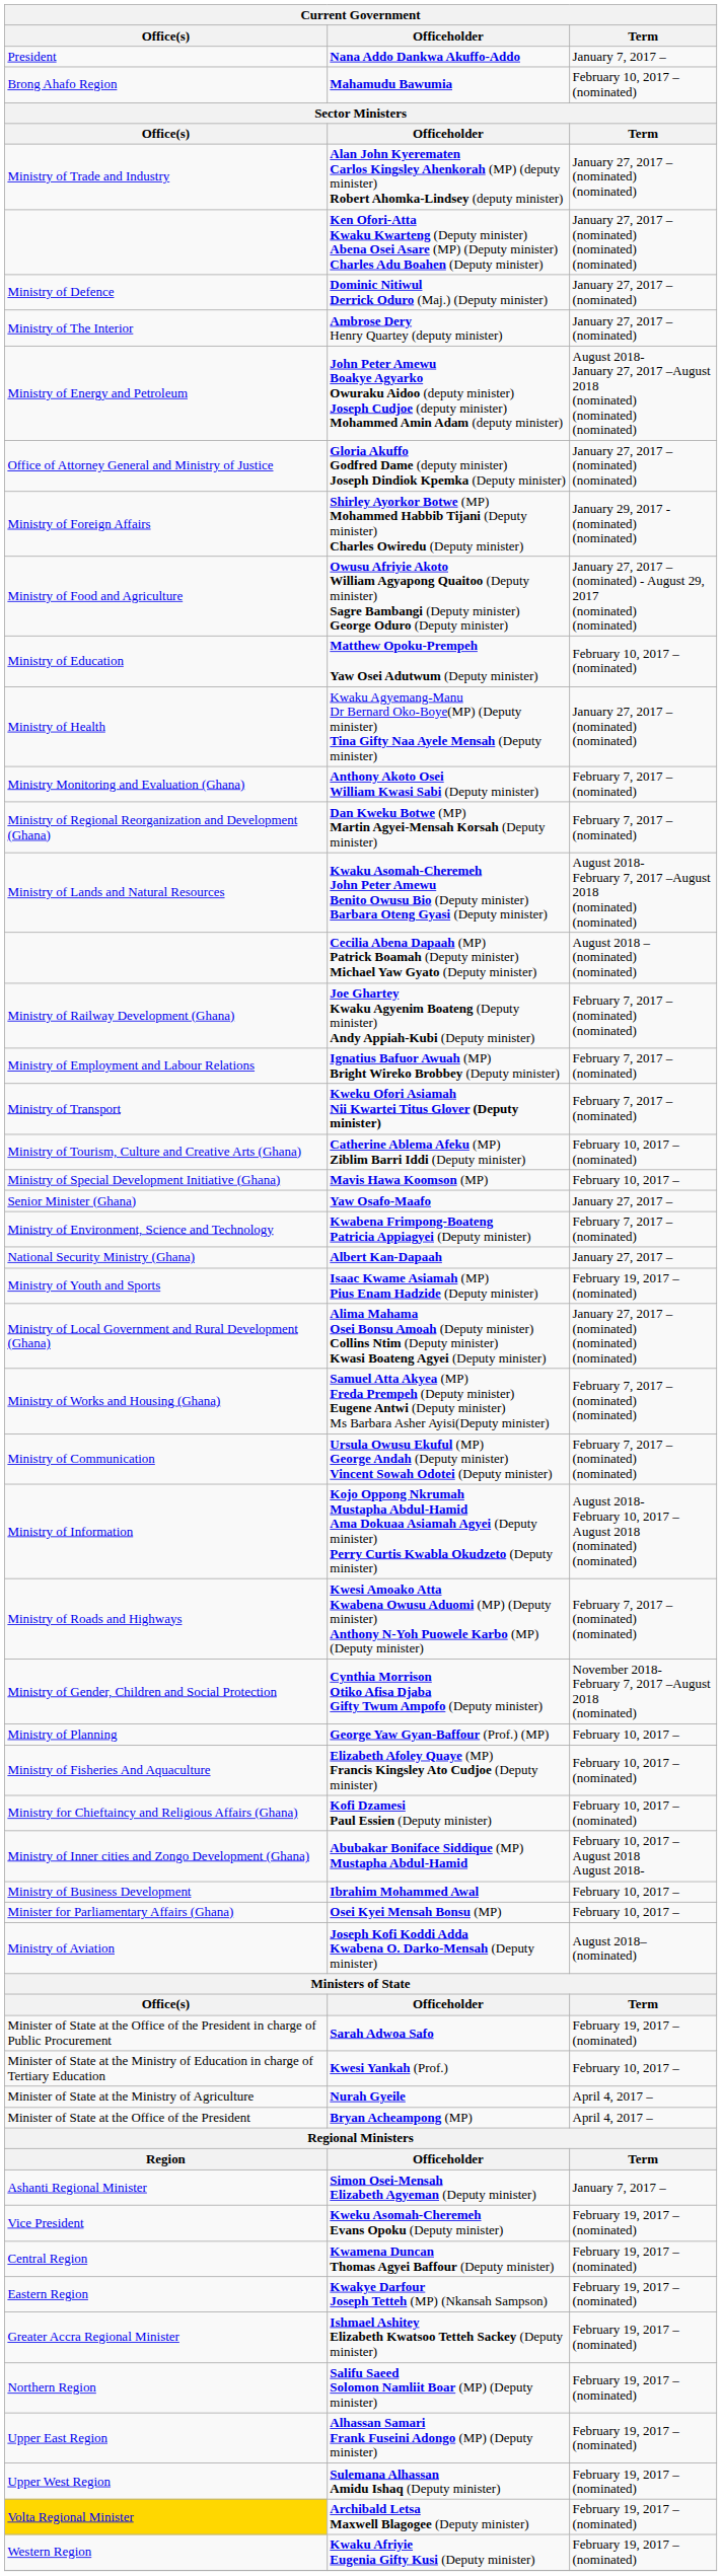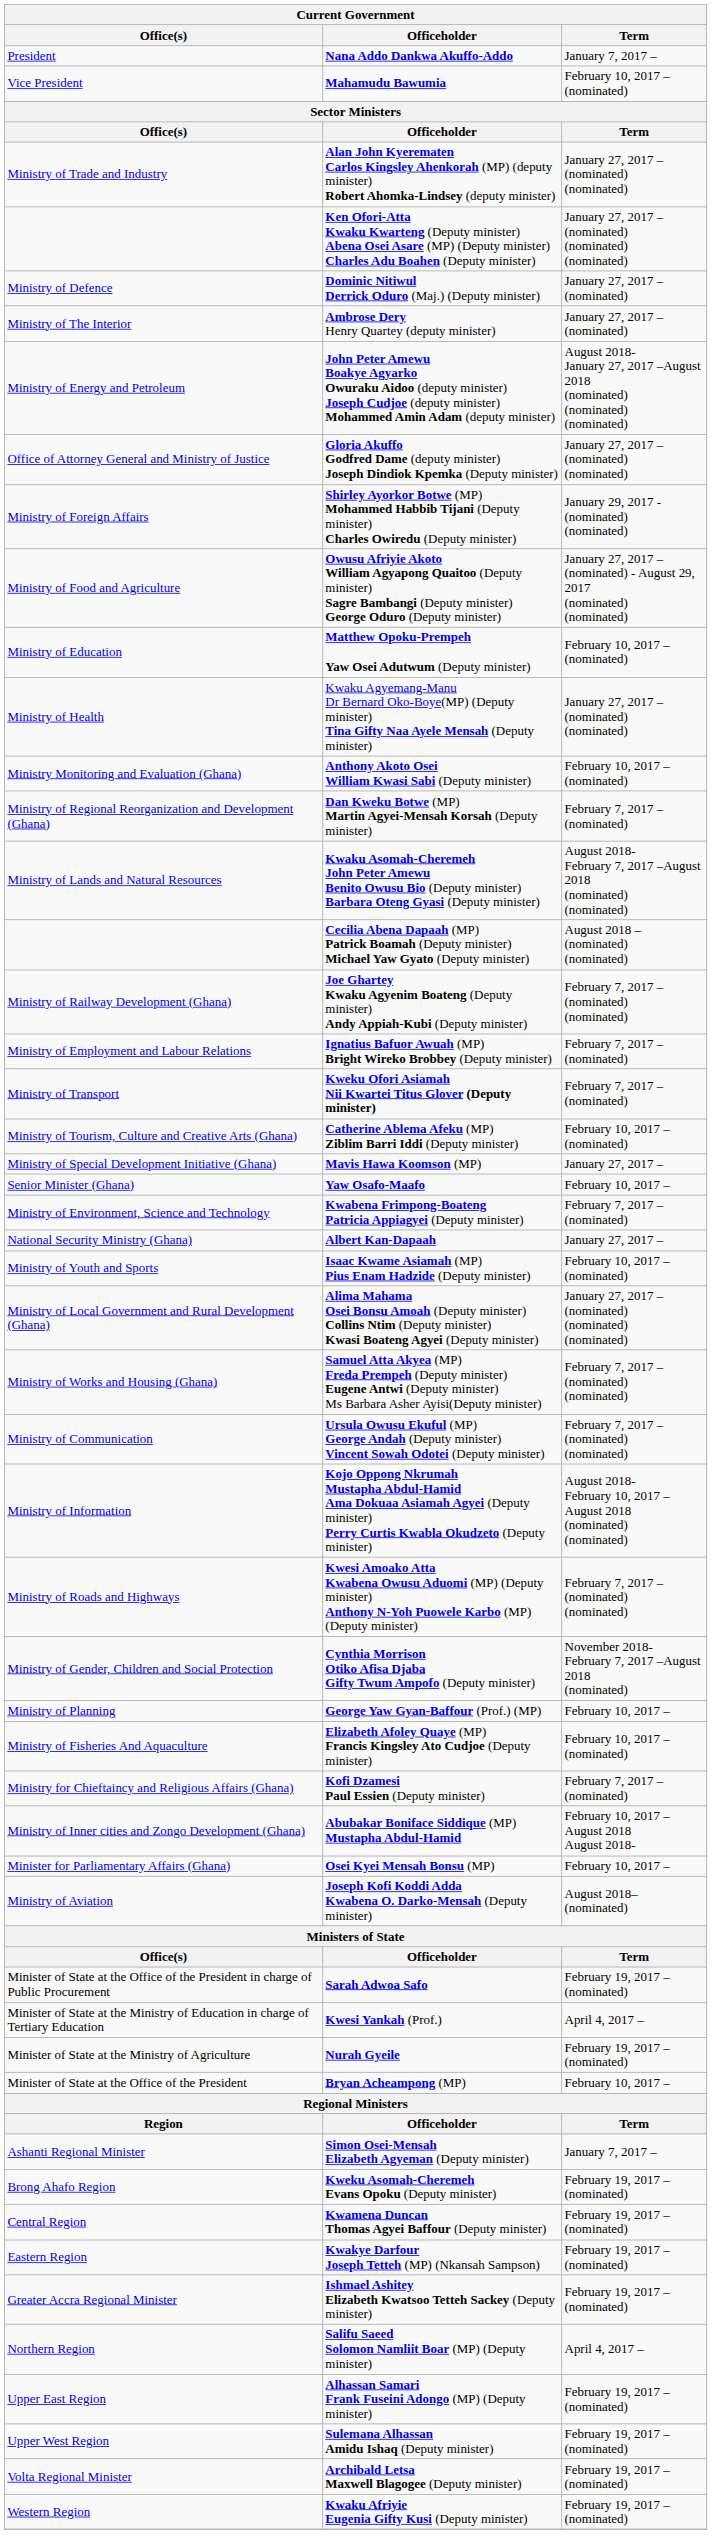 <table class="wikitable">
 <tr>
 <th colspan=3 bgcolor=ccccff>Current Government</th>
 </tr>
 <tr>
 <th>Office(s)</th>
 <th>Officeholder</th>
 <th>Term</th>
 </tr>
 <tr>
 <td><a href='#'>President</a></td>
 <td><strong><a href='#'>Nana Addo Dankwa Akuffo-Addo</a></strong></td>
 <td>January 7, 2017 –</td>
 </tr>
 <tr>
-<td><a href='#'>Brong Ahafo Region</a></td>
+<td><a href='#'>Vice President</a></td>
 <td><strong><a href='#'>Mahamudu Bawumia</a></strong></td>
 <td>February 10, 2017 –<br>(nominated)</td>
 </tr>
 <tr>
 <th colspan=3 bgcolor=ccccff>Sector Ministers</th>
 </tr>
 <tr>
 <th>Office(s)</th>
 <th>Officeholder</th>
 <th>Term<br></th>
 </tr>
 <tr>
 <td><a href='#'>Ministry of Trade and Industry</a></td>
 <td><strong><a href='#'>Alan John Kyerematen</a></strong><br><strong><a href='#'>Carlos Kingsley Ahenkorah</a></strong> (MP) (deputy minister)<br><strong>Robert Ahomka-Lindsey</strong> (deputy minister)</td>
 <td>January 27, 2017 –<br>(nominated)<br>(nominated)</td>
 </tr>
 <tr>
 <td></td>
 <td><strong><a href='#'>Ken Ofori-Atta</a></strong><br><strong><a href='#'>Kwaku Kwarteng</a></strong> (Deputy minister)<br><strong><a href='#'>Abena Osei Asare</a></strong> (MP) (Deputy minister)<br><strong><a href='#'>Charles Adu Boahen</a></strong> (Deputy minister)</td>
 <td>January 27, 2017 –<br>(nominated)<br>(nominated)<br>(nominated)</td>
 </tr>
 <tr>
 <td><a href='#'>Ministry of Defence</a></td>
 <td><strong><a href='#'>Dominic Nitiwul</a></strong><br><strong><a href='#'>Derrick Oduro</a></strong> (Maj.) (Deputy minister)</td>
 <td>January 27, 2017 –<br>(nominated)</td>
 </tr>
 <tr>
 <td><a href='#'>Ministry of The Interior</a></td>
 <td><strong><a href='#'>Ambrose Dery</a></strong><br>Henry Quartey (deputy minister)</td>
 <td>January 27, 2017 –<br>(nominated)</td>
 </tr>
 <tr>
 <td><a href='#'>Ministry of Energy and Petroleum</a></td>
 <td><strong><a href='#'>John Peter Amewu</a></strong><br><strong><a href='#'>Boakye Agyarko</a></strong> <br><strong>Owuraku Aidoo</strong> (deputy minister)<br><strong><a href='#'>Joseph Cudjoe</a></strong> (deputy minister)<br><strong>Mohammed Amin Adam</strong> (deputy minister)</td>
 <td>August 2018-<br>January 27, 2017 –August 2018<br>(nominated)<br>(nominated)<br>(nominated)</td>
 </tr>
 <tr>
 <td><a href='#'>Office of Attorney General and Ministry of Justice</a></td>
 <td><strong><a href='#'>Gloria Akuffo</a></strong><br><strong>Godfred Dame</strong> (deputy minister)<br><strong>Joseph Dindiok Kpemka</strong> (Deputy minister)</td>
 <td>January 27, 2017 –<br>(nominated)<br>(nominated)</td>
 </tr>
 <tr>
 <td><a href='#'>Ministry of Foreign Affairs</a></td>
 <td><strong><a href='#'>Shirley Ayorkor Botwe</a></strong> (MP)<br><strong>Mohammed Habbib Tijani</strong> (Deputy minister)<br><strong>Charles Owiredu</strong> (Deputy minister)</td>
 <td>January 29, 2017 -<br>(nominated)<br>(nominated)</td>
 </tr>
 <tr>
 <td><a href='#'>Ministry of Food and Agriculture</a></td>
 <td><strong><a href='#'>Owusu Afriyie Akoto</a></strong> <br><strong>William Agyapong Quaitoo</strong> (Deputy minister)<br><strong>Sagre Bambangi</strong> (Deputy minister)<br><strong>George Oduro</strong> (Deputy minister)</td>
 <td>January 27, 2017 –<br>(nominated) - August 29, 2017<br>(nominated)<br>(nominated)</td>
 </tr>
 <tr>
 <td><a href='#'>Ministry of Education</a></td>
 <td><strong><a href='#'>Matthew Opoku-Prempeh</a></strong><br><strong><br>Yaw Osei Adutwum</strong> (Deputy minister)</td>
 <td>February 10, 2017 –<br>(nominated)</td>
 </tr>
 <tr>
 <td><a href='#'>Ministry of Health</a></td>
 <td><a href='#'>Kwaku Agyemang-Manu</a><br><a href='#'>Dr Bernard Oko-Boye</a>(MP) (Deputy minister)<br><strong><a href='#'>Tina Gifty Naa Ayele Mensah</a></strong> (Deputy minister)</td>
 <td>January 27, 2017 –<br>(nominated)<br>(nominated)</td>
 </tr>
 <tr>
 <td><a href='#'>Ministry Monitoring and Evaluation (Ghana)</a></td>
 <td><strong><a href='#'>Anthony Akoto Osei</a></strong> <br><strong><a href='#'>William Kwasi Sabi</a></strong> (Deputy minister)</td>
-<td>February 7, 2017 –<br>(nominated)</td>
+<td>February 10, 2017 –<br>(nominated)</td>
 </tr>
 <tr>
 <td><a href='#'>Ministry of Regional Reorganization and Development (Ghana)</a></td>
 <td><strong><a href='#'>Dan Kweku Botwe</a></strong> (MP)<br><strong>Martin Agyei-Mensah Korsah</strong> (Deputy minister)</td>
 <td>February 7, 2017 –<br>(nominated)</td>
 </tr>
 <tr>
 <td><a href='#'>Ministry of Lands and Natural Resources</a></td>
 <td><a href='#'><strong>Kwaku Asomah-Cheremeh</strong></a><br><strong><a href='#'>John Peter Amewu</a></strong><br><strong><a href='#'>Benito Owusu Bio</a></strong> (Deputy minister)<br><strong><a href='#'>Barbara Oteng Gyasi</a></strong> (Deputy minister)</td>
 <td>August 2018-<br>February 7, 2017 –August 2018<br>(nominated)<br>(nominated)</td>
 </tr>
 <tr>
 <td></td>
 <td><strong><a href='#'>Cecilia Abena Dapaah</a></strong> (MP)<br><strong>Patrick Boamah</strong> (Deputy minister)<br><strong>Michael Yaw Gyato</strong> (Deputy minister)</td>
 <td>August 2018 –<br>(nominated)<br>(nominated)</td>
 </tr>
 <tr>
 <td><a href='#'>Ministry of Railway Development (Ghana)</a></td>
 <td><strong><a href='#'>Joe Ghartey</a></strong><br><strong>Kwaku Agyenim Boateng</strong> (Deputy minister)<br><strong>Andy Appiah-Kubi</strong> (Deputy minister)</td>
 <td>February 7, 2017 –<br>(nominated)<br>(nominated)</td>
 </tr>
 <tr>
 <td><a href='#'>Ministry of Employment and Labour Relations</a></td>
 <td><strong><a href='#'>Ignatius Bafuor Awuah</a></strong> (MP)<br><strong>Bright Wireko Brobbey</strong> (Deputy minister)</td>
 <td>February 7, 2017 –<br>(nominated)</td>
 </tr>
 <tr>
 <td><a href='#'>Ministry of Transport</a></td>
 <td><a href='#'><strong>Kweku Ofori Asiamah</strong></a><strong></strong><strong><br><a href='#'>Nii Kwartei Titus Glover</a> (Deputy minister)</strong></td>
 <td>February 7, 2017 –<br>(nominated)</td>
 </tr>
 <tr>
 <td><a href='#'>Ministry of Tourism, Culture and Creative Arts (Ghana)</a></td>
 <td><strong><a href='#'>Catherine Ablema Afeku</a></strong> (MP)<br><strong>Ziblim Barri Iddi</strong> (Deputy minister)</td>
 <td>February 10, 2017 –<br>(nominated)</td>
 </tr>
 <tr>
 <td><a href='#'>Ministry of Special Development Initiative (Ghana)</a></td>
 <td><strong><a href='#'>Mavis Hawa Koomson</a></strong> (MP)</td>
-<td>February 10, 2017 –</td>
+<td>January 27, 2017 –</td>
 </tr>
 <tr>
 <td><a href='#'>Senior Minister (Ghana)</a></td>
 <td><strong><a href='#'>Yaw Osafo-Maafo</a></strong></td>
-<td>January 27, 2017 –</td>
+<td>February 10, 2017 –</td>
 </tr>
 <tr>
 <td><a href='#'>Ministry of Environment, Science and Technology</a></td>
 <td><strong><a href='#'>Kwabena Frimpong-Boateng</a></strong><br><strong><a href='#'>Patricia Appiagyei</a></strong> (Deputy minister)</td>
 <td>February 7, 2017 –<br>(nominated)</td>
 </tr>
 <tr>
 <td><a href='#'>National Security Ministry (Ghana)</a></td>
 <td><strong><a href='#'>Albert Kan-Dapaah</a></strong></td>
 <td>January 27, 2017 –</td>
 </tr>
 <tr>
 <td><a href='#'>Ministry of Youth and Sports</a></td>
 <td><strong><a href='#'>Isaac Kwame Asiamah</a></strong> (MP)<br><strong><a href='#'>Pius Enam Hadzide</a></strong> (Deputy minister)</td>
-<td>February 19, 2017 –<br>(nominated)</td>
+<td>February 10, 2017 –<br>(nominated)</td>
 </tr>
 <tr>
 <td><a href='#'>Ministry of Local Government and Rural Development (Ghana)</a></td>
 <td><strong><a href='#'>Alima Mahama</a></strong><br><strong><a href='#'>Osei Bonsu Amoah</a></strong> (Deputy minister)<br><strong>Collins Ntim</strong> (Deputy minister)<br><strong>Kwasi Boateng Agyei</strong> (Deputy minister)</td>
 <td>January 27, 2017 –<br>(nominated)<br>(nominated)<br>(nominated)</td>
 </tr>
 <tr>
 <td><a href='#'>Ministry of Works and Housing (Ghana)</a></td>
 <td><strong><a href='#'>Samuel Atta Akyea</a></strong> (MP)<br><strong><a href='#'>Freda Prempeh</a></strong> (Deputy minister)<br><strong>Eugene Antwi</strong> (Deputy minister)<br>Ms Barbara Asher Ayisi(Deputy minister)</td>
 <td>February 7, 2017 –<br>(nominated)<br>(nominated)</td>
 </tr>
 <tr>
 <td><a href='#'>Ministry of Communication</a></td>
 <td><strong><a href='#'>Ursula Owusu Ekuful</a></strong> (MP)<br><strong><a href='#'>George Andah</a></strong> (Deputy minister)<br><strong><a href='#'>Vincent Sowah Odotei</a></strong> (Deputy minister)</td>
 <td>February 7, 2017 –<br>(nominated)<br>(nominated)</td>
 </tr>
 <tr>
 <td><a href='#'>Ministry of Information</a></td>
 <td><strong><a href='#'>Kojo Oppong Nkrumah</a></strong><br><strong><a href='#'>Mustapha Abdul-Hamid</a></strong><br><strong><a href='#'>Ama Dokuaa Asiamah Agyei</a></strong> (Deputy minister)<br><strong><a href='#'>Perry Curtis Kwabla Okudzeto</a></strong> (Deputy minister)</td>
 <td>August 2018-<br>February 10, 2017 –August 2018<br>(nominated)<br>(nominated)<br></td>
 </tr>
 <tr>
 <td><a href='#'>Ministry of Roads and Highways</a></td>
 <td><strong><a href='#'>Kwesi Amoako Atta</a></strong><br><strong><a href='#'>Kwabena Owusu Aduomi</a></strong> (MP) (Deputy minister)<br><strong><a href='#'>Anthony N-Yoh Puowele Karbo</a></strong> (MP) (Deputy minister)</td>
 <td>February 7, 2017 –<br>(nominated)<br>(nominated)</td>
 </tr>
 <tr>
 <td><a href='#'>Ministry of Gender, Children and Social Protection</a></td>
 <td><strong><a href='#'>Cynthia Morrison</a></strong><br><strong><a href='#'>Otiko Afisa Djaba</a></strong><br><strong><a href='#'>Gifty Twum Ampofo</a></strong> (Deputy minister)</td>
 <td>November 2018-<br>February 7, 2017 –August 2018<br>(nominated)</td>
 </tr>
 <tr>
 <td><a href='#'>Ministry of Planning</a></td>
 <td><strong><a href='#'>George Yaw Gyan-Baffour</a></strong> (Prof.) (MP)</td>
 <td>February 10, 2017 –</td>
 </tr>
 <tr>
 <td><a href='#'>Ministry of Fisheries And Aquaculture</a></td>
 <td><strong><a href='#'>Elizabeth Afoley Quaye</a></strong> (MP)<br><strong>Francis Kingsley Ato Cudjoe</strong> (Deputy minister)</td>
 <td>February 10, 2017 –<br>(nominated)</td>
 </tr>
 <tr>
 <td><a href='#'>Ministry for Chieftaincy and Religious Affairs (Ghana)</a></td>
 <td><strong><a href='#'>Kofi Dzamesi</a></strong><br><strong>Paul Essien</strong> (Deputy minister)</td>
-<td>February 10, 2017 –<br>(nominated)</td>
+<td>February 7, 2017 –<br>(nominated)</td>
 </tr>
 <tr>
 <td><a href='#'>Ministry of Inner cities and Zongo Development (Ghana)</a></td>
 <td><strong><a href='#'>Abubakar Boniface Siddique</a></strong> (MP)<br><strong><a href='#'>Mustapha Abdul-Hamid</a></strong></td>
 <td>February 10, 2017 –August 2018<br>August 2018-</td>
-</tr>
-<tr>
-<td><a href='#'>Ministry of Business Development</a></td>
-<td><strong><a href='#'>Ibrahim Mohammed Awal</a></strong></td>
-<td>February 10, 2017 –</td>
 </tr>
 <tr Afua Asabea Asare - Special Advisor>
 <td><a href='#'>Minister for Parliamentary Affairs (Ghana)</a></td>
 <td><strong><a href='#'>Osei Kyei Mensah Bonsu</a></strong> (MP)</td>
 <td>February 10, 2017 –</td>
 </tr>
 <tr>
 <td><a href='#'>Ministry of Aviation</a></td>
 <td><strong><a href='#'>Joseph Kofi Koddi Adda</a></strong><br><strong><a href='#'>Kwabena O. Darko-Mensah</a></strong> (Deputy minister)</td>
 <td>August 2018–<br>(nominated)</td>
 </tr>
 <tr>
 <th colspan=3 bgcolor=ccccff>Ministers of State</th>
 </tr>
 <tr>
 <th>Office(s)</th>
 <th>Officeholder</th>
 <th>Term</th>
 </tr>
 <tr>
 <td>Minister of State at the Office of the President in charge of Public Procurement</td>
 <td><strong><a href='#'>Sarah Adwoa Safo</a></strong></td>
 <td>February 19, 2017 –<br>(nominated)</td>
 </tr>
 <tr>
 <td>Minister of State at the Ministry of Education in charge of Tertiary Education</td>
 <td><strong><a href='#'>Kwesi Yankah</a></strong> (Prof.)</td>
-<td>February 10, 2017 –</td>
+<td>April 4, 2017 –</td>
 </tr>
 <tr>
 <td>Minister of State at the Ministry of Agriculture</td>
 <td><strong><a href='#'>Nurah Gyeile</a></strong></td>
-<td>April 4, 2017 –</td>
+<td>February 19, 2017 –<br>(nominated)</td>
 </tr>
 <tr>
 <td>Minister of State at the Office of the President</td>
 <td><strong><a href='#'>Bryan Acheampong</a></strong> (MP)</td>
-<td>April 4, 2017 –</td>
+<td>February 10, 2017 –</td>
 </tr>
 <tr>
 <th colspan=3 bgcolor=ccccff>Regional Ministers</th>
 </tr>
 <tr>
 <th>Region</th>
 <th>Officeholder</th>
 <th>Term</th>
 </tr>
 <tr>
 <td><a href='#'>Ashanti Regional Minister</a></td>
 <td><strong><a href='#'>Simon Osei-Mensah</a></strong><br><strong><a href='#'>Elizabeth Agyeman</a></strong> (Deputy minister)</td>
 <td>January 7, 2017 –</td>
 </tr>
 <tr>
-<td><a href='#'>Vice President</a></td>
+<td><a href='#'>Brong Ahafo Region</a></td>
 <td><strong><a href='#'>Kweku Asomah-Cheremeh</a></strong><br><strong>Evans Opoku</strong> (Deputy minister)</td>
 <td>February 19, 2017 –<br>(nominated)</td>
 </tr>
 <tr>
 <td><a href='#'>Central Region</a></td>
 <td><strong><a href='#'>Kwamena Duncan</a></strong><br><strong>Thomas Agyei Baffour</strong> (Deputy minister)</td>
 <td>February 19, 2017 –<br>(nominated)</td>
 </tr>
 <tr>
 <td><a href='#'>Eastern Region</a></td>
 <td><strong><a href='#'>Kwakye Darfour</a></strong><br><strong><a href='#'>Joseph Tetteh</a></strong> (MP) (Nkansah Sampson)</td>
 <td>February 19, 2017 –<br>(nominated)</td>
 </tr>
 <tr>
 <td><a href='#'>Greater Accra Regional Minister</a></td>
 <td><strong><a href='#'>Ishmael Ashitey</a></strong><br><strong>Elizabeth Kwatsoo Tetteh Sackey</strong> (Deputy minister)</td>
 <td>February 19, 2017 –<br>(nominated)</td>
 </tr>
 <tr>
 <td><a href='#'>Northern Region</a></td>
 <td><strong><a href='#'>Salifu Saeed</a></strong><br><strong><a href='#'>Solomon Namliit Boar</a></strong> (MP) (Deputy minister)</td>
-<td>February 19, 2017 –<br>(nominated)</td>
+<td>April 4, 2017 –</td>
 </tr>
 <tr>
 <td><a href='#'>Upper East Region</a></td>
 <td><strong><a href='#'>Alhassan Samari</a></strong><br><strong><a href='#'>Frank Fuseini Adongo</a></strong> (MP) (Deputy minister)</td>
 <td>February 19, 2017 –<br>(nominated)</td>
 </tr>
 <tr>
 <td><a href='#'>Upper West Region</a></td>
 <td><strong><a href='#'>Sulemana Alhassan</a></strong><br><strong>Amidu Ishaq</strong> (Deputy minister)</td>
 <td>February 19, 2017 –<br>(nominated)</td>
 </tr>
 <tr>
-<td style="background: gold;"><a href='#'>Volta Regional Minister</a></td>
+<td><a href='#'>Volta Regional Minister</a></td>
 <td><strong><a href='#'>Archibald Letsa</a></strong><br><strong>Maxwell Blagogee</strong> (Deputy minister)</td>
 <td>February 19, 2017 –<br>(nominated)</td>
 </tr>
 <tr>
 <td><a href='#'>Western Region</a></td>
 <td><strong><a href='#'>Kwaku Afriyie</a></strong><br><strong><a href='#'>Eugenia Gifty Kusi</a></strong> (Deputy minister)</td>
 <td>February 19, 2017 –<br>(nominated)</td>
 </tr>
 <tr>
 </tr>
 </table>
